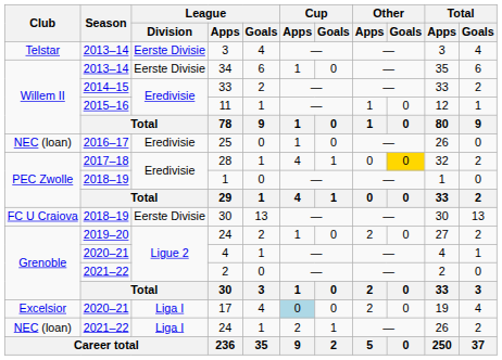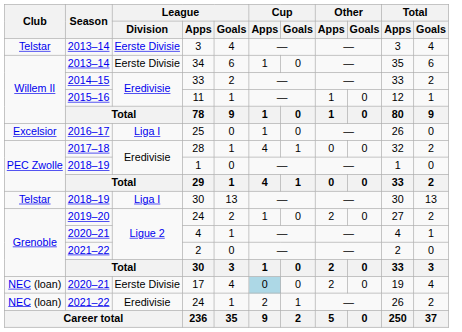 <table class="wikitable" style="text-align: center">
 <tr>
 <th rowspan="2">Club</th>
 <th rowspan="2">Season</th>
 <th colspan="3">League</th>
 <th colspan="2">Cup</th>
 <th colspan="2">Other</th>
 <th colspan="2">Total</th>
 </tr>
 <tr>
 <th>Division</th>
 <th>Apps</th>
 <th>Goals</th>
 <th>Apps</th>
 <th>Goals</th>
 <th>Apps</th>
 <th>Goals</th>
 <th>Apps</th>
 <th>Goals</th>
 </tr>
 <tr>
 <td><a href='#'>Telstar</a></td>
 <td><a href='#'>2013–14</a></td>
 <td><a href='#'>Eerste Divisie</a></td>
 <td>3</td>
 <td>4</td>
 <td colspan="2">—</td>
 <td colspan="2">—</td>
 <td>3</td>
 <td>4</td>
 </tr>
 <tr>
 <td rowspan="4"><a href='#'>Willem II</a></td>
 <td><a href='#'>2013–14</a></td>
 <td>Eerste Divisie</td>
 <td>34</td>
 <td>6</td>
 <td>1</td>
 <td>0</td>
 <td colspan="2">—</td>
 <td>35</td>
 <td>6</td>
 </tr>
 <tr>
 <td><a href='#'>2014–15</a></td>
 <td rowspan="2"><a href='#'>Eredivisie</a></td>
 <td>33</td>
 <td>2</td>
 <td colspan="2">—</td>
 <td colspan="2">—</td>
 <td>33</td>
 <td>2</td>
 </tr>
 <tr>
 <td><a href='#'>2015–16</a></td>
 <td>11</td>
 <td>1</td>
 <td colspan="2">—</td>
 <td>1</td>
 <td>0</td>
 <td>12</td>
 <td>1</td>
 </tr>
 <tr>
 <th colspan="2">Total</th>
 <th>78</th>
 <th>9</th>
 <th>1</th>
 <th>0</th>
 <th>1</th>
 <th>0</th>
 <th>80</th>
 <th>9</th>
 </tr>
 <tr>
-<td><a href='#'>NEC</a> (loan)</td>
+<td><a href='#'>Excelsior</a></td>
 <td><a href='#'>2016–17</a></td>
-<td>Eredivisie</td>
+<td><a href='#'>Liga I</a></td>
 <td>25</td>
 <td>0</td>
 <td>1</td>
 <td>0</td>
 <td colspan="2">—</td>
 <td>26</td>
 <td>0</td>
 </tr>
 <tr>
 <td rowspan="3"><a href='#'>PEC Zwolle</a></td>
 <td><a href='#'>2017–18</a></td>
 <td rowspan="2">Eredivisie</td>
 <td>28</td>
 <td>1</td>
 <td>4</td>
 <td>1</td>
 <td>0</td>
-<td style="background: gold;">0</td>
+<td>0</td>
 <td>32</td>
 <td>2</td>
 </tr>
 <tr>
 <td><a href='#'>2018–19</a></td>
 <td>1</td>
 <td>0</td>
 <td colspan="2">—</td>
 <td colspan="2">—</td>
 <td>1</td>
 <td>0</td>
 </tr>
 <tr>
 <th colspan="2">Total</th>
 <th>29</th>
 <th>1</th>
 <th>4</th>
 <th>1</th>
 <th>0</th>
 <th>0</th>
 <th>33</th>
 <th>2</th>
 </tr>
 <tr>
-<td><a href='#'>FC U Craiova</a></td>
+<td><a href='#'>Telstar</a></td>
 <td><a href='#'>2018–19</a></td>
-<td>Eerste Divisie</td>
+<td><a href='#'>Liga I</a></td>
 <td>30</td>
 <td>13</td>
 <td colspan="2">—</td>
 <td colspan="2">—</td>
 <td>30</td>
 <td>13</td>
 </tr>
 <tr>
 <td rowspan="4"><a href='#'>Grenoble</a></td>
 <td><a href='#'>2019–20</a></td>
 <td rowspan="3"><a href='#'>Ligue 2</a></td>
 <td>24</td>
 <td>2</td>
 <td>1</td>
 <td>0</td>
 <td>2</td>
 <td>0</td>
 <td>27</td>
 <td>2</td>
 </tr>
 <tr>
 <td><a href='#'>2020–21</a></td>
 <td>4</td>
 <td>1</td>
 <td colspan="2">—</td>
 <td colspan="2">—</td>
 <td>4</td>
 <td>1</td>
 </tr>
 <tr>
 <td><a href='#'>2021–22</a></td>
 <td>2</td>
 <td>0</td>
 <td colspan="2">—</td>
 <td colspan="2">—</td>
 <td>2</td>
 <td>0</td>
 </tr>
 <tr>
 <th colspan="2">Total</th>
 <th>30</th>
 <th>3</th>
 <th>1</th>
 <th>0</th>
 <th>2</th>
 <th>0</th>
 <th>33</th>
 <th>3</th>
 </tr>
 <tr>
-<td><a href='#'>Excelsior</a></td>
+<td><a href='#'>NEC</a> (loan)</td>
 <td><a href='#'>2020–21</a></td>
-<td><a href='#'>Liga I</a></td>
+<td>Eerste Divisie</td>
 <td>17</td>
 <td>4</td>
 <td style="background: lightblue;">0</td>
 <td>0</td>
 <td>2</td>
 <td>0</td>
 <td>19</td>
 <td>4</td>
 </tr>
 <tr>
 <td><a href='#'>NEC</a> (loan)</td>
 <td><a href='#'>2021–22</a></td>
-<td><a href='#'>Liga I</a></td>
+<td>Eredivisie</td>
 <td>24</td>
 <td>1</td>
 <td>2</td>
 <td>1</td>
 <td colspan="2">—</td>
 <td>26</td>
 <td>2</td>
 </tr>
 <tr>
 <th colspan="3">Career total</th>
 <th>236</th>
 <th>35</th>
 <th>9</th>
 <th>2</th>
 <th>5</th>
 <th>0</th>
 <th>250</th>
 <th>37</th>
 </tr>
 </table>
